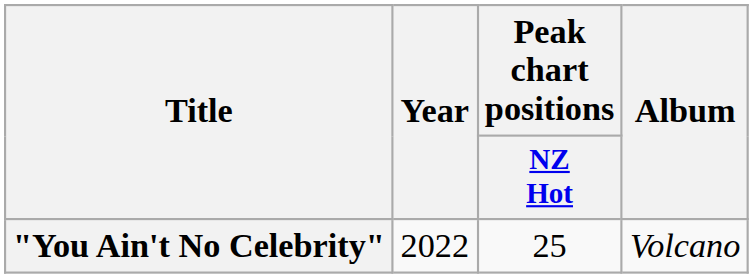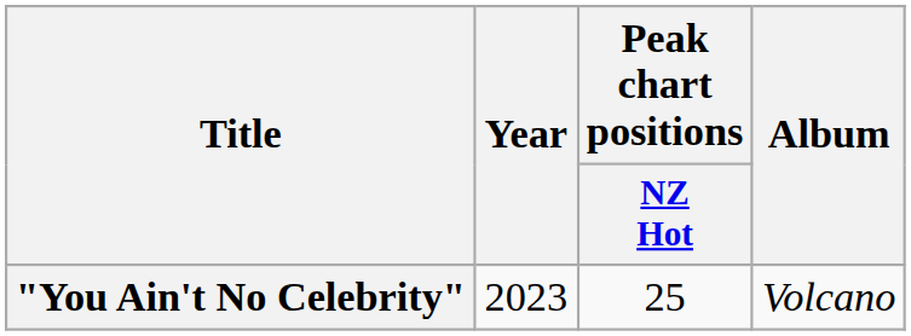 <table class="wikitable plainrowheaders" style="text-align:center;">
 <tr>
 <th scope="col" rowspan="2">Title</th>
 <th scope="col" rowspan="2">Year</th>
 <th scope="col" colspan="1">Peak chart positions</th>
 <th scope="col" rowspan="2">Album</th>
 </tr>
 <tr>
 <th scope="col" style="width:3em;font-size:85%;"><a href='#'>NZ<br>Hot</a><br></th>
 </tr>
 <tr>
 <th scope="row">"You Ain't No Celebrity"<br></th>
-<td>2022</td>
+<td>2023</td>
 <td>25</td>
 <td><em>Volcano</em></td>
 </tr>
 </table>
